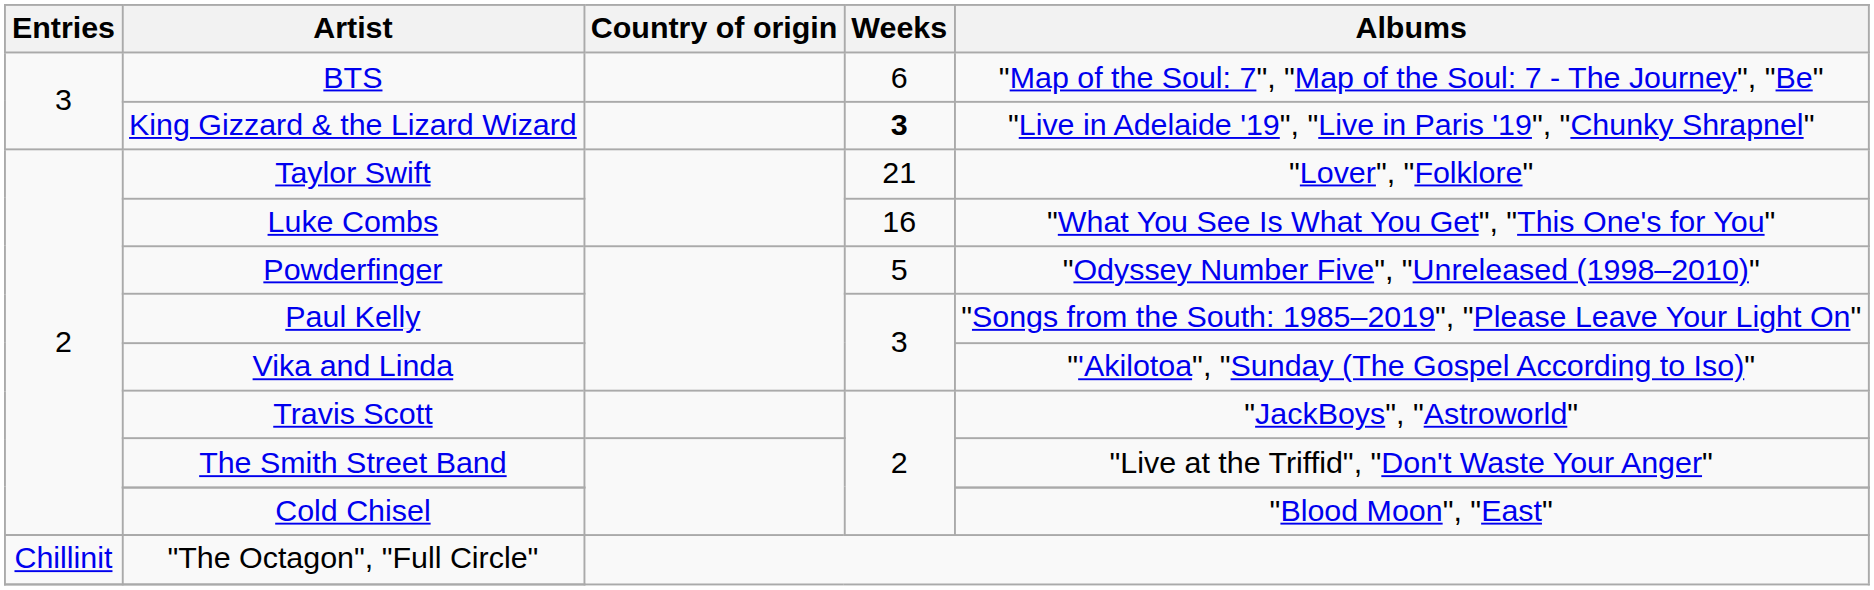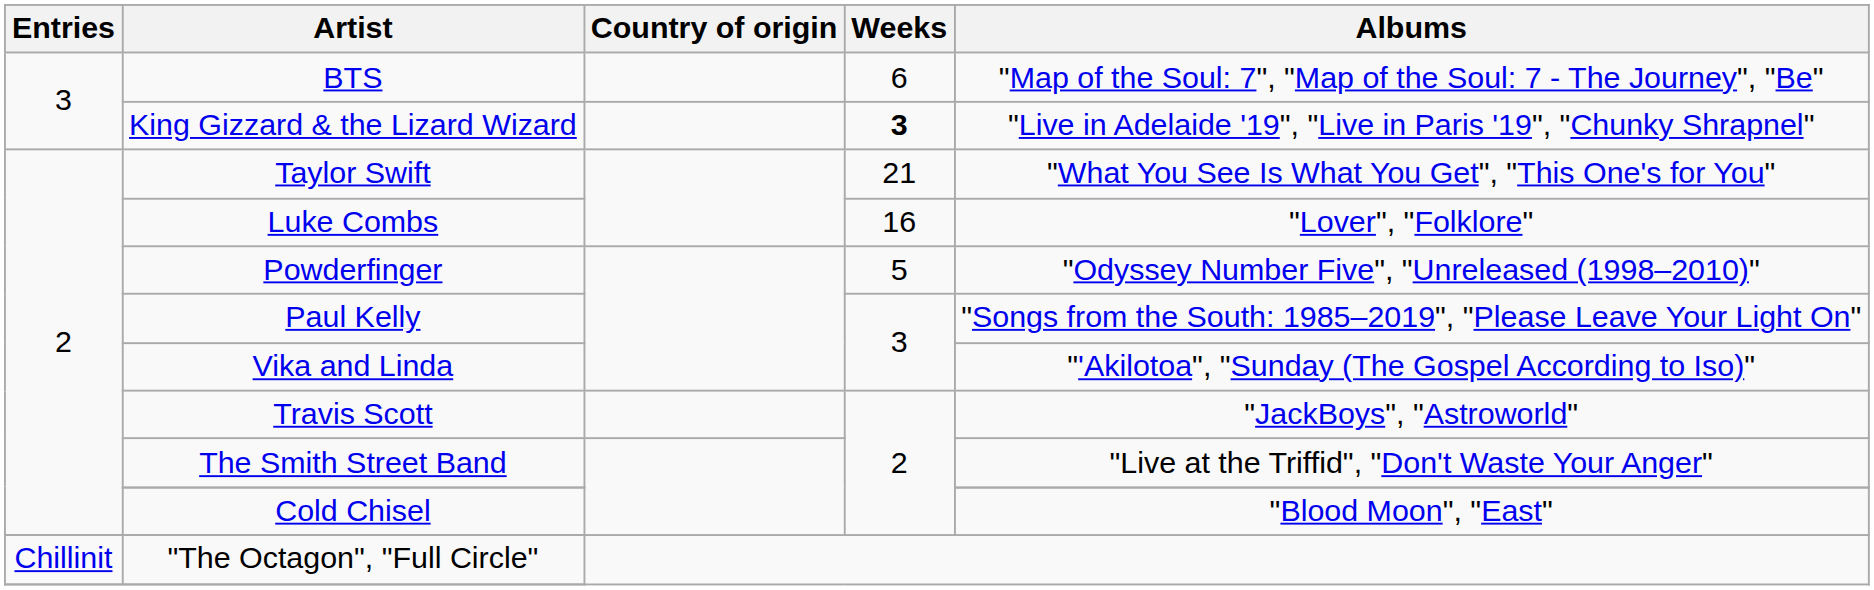 <table class="wikitable sortable" style="text-align: center;">
 <tr>
 <th>Entries</th>
 <th>Artist</th>
 <th>Country of origin</th>
 <th>Weeks</th>
 <th>Albums</th>
 </tr>
 <tr>
 <td rowspan="2" style="text-align:center">3</td>
 <td><a href='#'>BTS</a></td>
 <td></td>
 <td>6</td>
 <td>"<a href='#'>Map of the Soul: 7</a>", "<a href='#'>Map of the Soul: 7 - The Journey</a>", "<a href='#'>Be</a>"</td>
 </tr>
 <tr>
 <td><a href='#'>King Gizzard & the Lizard Wizard</a></td>
 <td></td>
 <td><strong>3</strong></td>
 <td>"<a href='#'>Live in Adelaide '19</a>", "<a href='#'>Live in Paris '19</a>", "<a href='#'>Chunky Shrapnel</a>"</td>
 </tr>
 <tr>
 <td rowspan="9" style="text-align:center">2</td>
 <td><a href='#'>Taylor Swift</a></td>
 <td rowspan="2"></td>
 <td>21</td>
-<td>"<a href='#'>Lover</a>", "<a href='#'>Folklore</a>"</td>
+<td>"<a href='#'>What You See Is What You Get</a>", "<a href='#'>This One's for You</a>"</td>
 </tr>
 <tr>
 <td><a href='#'>Luke Combs</a></td>
 <td>16</td>
-<td>"<a href='#'>What You See Is What You Get</a>", "<a href='#'>This One's for You</a>"</td>
+<td>"<a href='#'>Lover</a>", "<a href='#'>Folklore</a>"</td>
 </tr>
 <tr>
 <td><a href='#'>Powderfinger</a></td>
 <td rowspan="3"></td>
 <td>5</td>
 <td>"<a href='#'>Odyssey Number Five</a>", "<a href='#'>Unreleased (1998–2010)</a>"</td>
 </tr>
 <tr>
 <td><a href='#'>Paul Kelly</a></td>
 <td rowspan="2">3</td>
 <td>"<a href='#'>Songs from the South: 1985–2019</a>", "<a href='#'>Please Leave Your Light On</a>"</td>
 </tr>
 <tr>
 <td><a href='#'>Vika and Linda</a></td>
 <td>"<a href='#'>'Akilotoa</a>", "<a href='#'>Sunday (The Gospel According to Iso)</a>"</td>
 </tr>
 <tr>
 <td><a href='#'>Travis Scott</a></td>
 <td></td>
 <td rowspan="4">2</td>
 <td>"<a href='#'>JackBoys</a>", "<a href='#'>Astroworld</a>"</td>
 </tr>
 <tr>
 <td><a href='#'>The Smith Street Band</a></td>
 <td rowspan="3"></td>
 <td>"Live at the Triffid", "<a href='#'>Don't Waste Your Anger</a>"</td>
 </tr>
 <tr>
 </tr>
 <tr>
 <td><a href='#'>Cold Chisel</a></td>
 <td>"<a href='#'>Blood Moon</a>", "<a href='#'>East</a>"</td>
 </tr>
 <tr>
 </tr>
 <tr>
 <td><a href='#'>Chillinit</a></td>
 <td>"The Octagon", "Full Circle"</td>
 </tr>
 <tr>
 </tr>
 </table>
